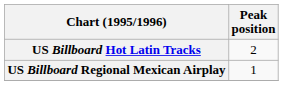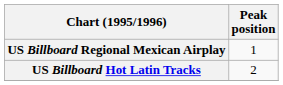 <table class="wikitable plainrowheaders sortable" style="text-align:center;">
 <tr>
 <th scope="col">Chart (1995/1996)</th>
 <th scope="col">Peak<br>position</th>
 </tr>
 <tr>
+<th scope=row>US <em>Billboard</em> Regional Mexican Airplay</th>
+<td style="text-align: center; ">1</td>
+</tr>
+<tr>
 <th scope=row>US <em>Billboard</em> <a href='#'>Hot Latin Tracks</a></th>
 <td style="text-align: center; ">2</td>
 </tr>
 <tr>
-<th scope=row>US <em>Billboard</em> Regional Mexican Airplay</th>
-<td style="text-align: center; ">1</td>
-</tr>
-<tr>
 </tr>
 </table>
